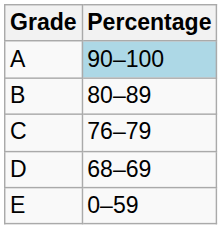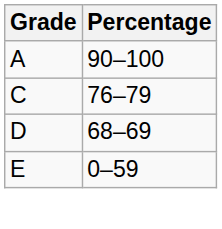 <table class="wikitable">
 <tr>
 <th>Grade</th>
 <th>Percentage</th>
 </tr>
 <tr>
 <td>A</td>
-<td style="background: lightblue;">90–100</td>
-</tr>
-<tr>
-<td>B</td>
-<td>80–89</td>
+<td>90–100</td>
 </tr>
 <tr>
 <td>C</td>
 <td>76–79</td>
 </tr>
 <tr>
 <td>D</td>
 <td>68–69</td>
 </tr>
 <tr>
 <td>E</td>
 <td>0–59</td>
 </tr>
 </table>
